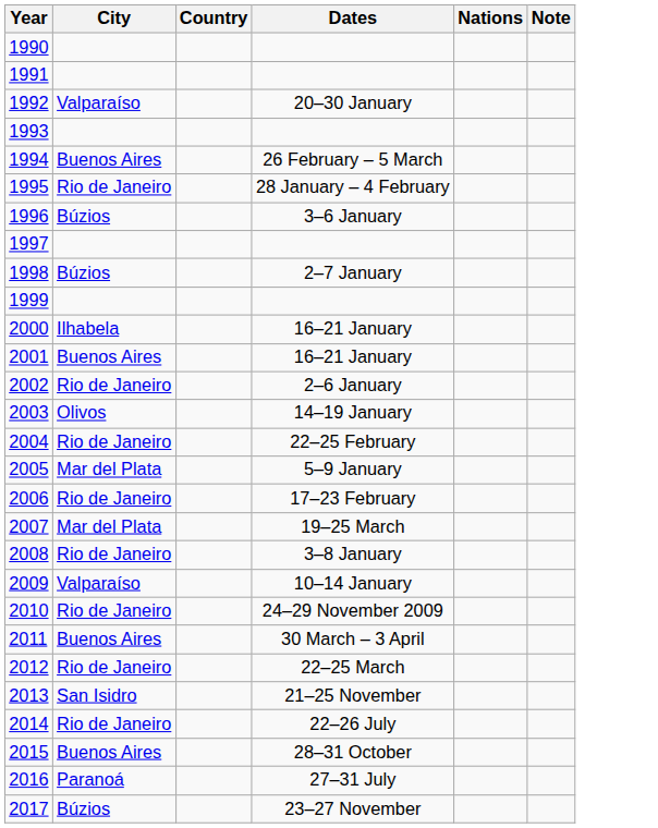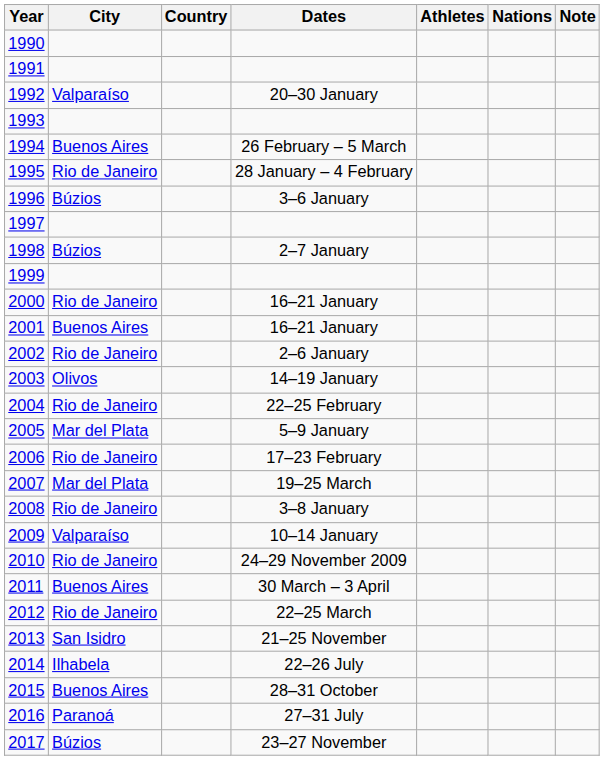 <table class="wikitable">
 <tr>
 <th>Year</th>
 <th>City</th>
 <th>Country</th>
 <th>Dates</th>
+<th>Athletes</th>
 <th>Nations</th>
 <th>Note</th>
 </tr>
 <tr>
 <td><a href='#'>1990</a></td>
 <td></td>
 <td></td>
+<td align=center></td>
 <td align=center></td>
 <td align=center></td>
 <td></td>
 </tr>
 <tr>
 <td><a href='#'>1991</a></td>
 <td></td>
 <td></td>
 <td align=center></td>
 <td align=center></td>
+<td align=center></td>
 <td></td>
 </tr>
 <tr>
 <td><a href='#'>1992</a></td>
 <td><a href='#'>Valparaíso</a></td>
 <td></td>
 <td align=center>20–30 January</td>
 <td align=center></td>
+<td align=center></td>
 <td></td>
 </tr>
 <tr>
 <td><a href='#'>1993</a></td>
 <td></td>
 <td></td>
+<td align=center></td>
 <td align=center></td>
 <td align=center></td>
 <td></td>
 </tr>
 <tr>
 <td><a href='#'>1994</a></td>
 <td><a href='#'>Buenos Aires</a></td>
 <td></td>
 <td align=center>26 February – 5 March</td>
 <td align=center></td>
+<td align=center></td>
 <td></td>
 </tr>
 <tr>
 <td><a href='#'>1995</a></td>
 <td><a href='#'>Rio de Janeiro</a></td>
 <td></td>
 <td align=center>28 January – 4 February</td>
+<td align=center></td>
 <td align=center></td>
 <td></td>
 </tr>
 <tr>
 <td><a href='#'>1996</a></td>
 <td><a href='#'>Búzios</a></td>
 <td></td>
 <td align=center>3–6 January</td>
 <td align=center></td>
+<td align=center></td>
 <td></td>
 </tr>
 <tr>
 <td><a href='#'>1997</a></td>
 <td></td>
 <td></td>
+<td align=center></td>
 <td align=center></td>
 <td align=center></td>
 <td></td>
 </tr>
 <tr>
 <td><a href='#'>1998</a></td>
 <td><a href='#'>Búzios</a></td>
 <td></td>
 <td align=center>2–7 January</td>
 <td align=center></td>
+<td align=center></td>
 <td></td>
 </tr>
 <tr>
 <td><a href='#'>1999</a></td>
 <td></td>
 <td></td>
 <td align=center></td>
 <td align=center></td>
+<td align=center></td>
 <td></td>
 </tr>
 <tr>
 <td><a href='#'>2000</a></td>
-<td><a href='#'>Ilhabela</a></td>
+<td><a href='#'>Rio de Janeiro</a></td>
 <td></td>
 <td align=center>16–21 January</td>
+<td align=center></td>
 <td align=center></td>
 <td></td>
 </tr>
 <tr>
 <td><a href='#'>2001</a></td>
 <td><a href='#'>Buenos Aires</a></td>
 <td></td>
 <td align=center>16–21 January</td>
 <td align=center></td>
+<td align=center></td>
 <td></td>
 </tr>
 <tr>
 <td><a href='#'>2002</a></td>
 <td><a href='#'>Rio de Janeiro</a></td>
 <td></td>
 <td align=center>2–6 January</td>
+<td align=center></td>
 <td align=center></td>
 <td></td>
 </tr>
 <tr>
 <td><a href='#'>2003</a></td>
 <td><a href='#'>Olivos</a></td>
 <td></td>
 <td align=center>14–19 January</td>
 <td align=center></td>
+<td align=center></td>
 <td></td>
 </tr>
 <tr>
 <td><a href='#'>2004</a></td>
 <td><a href='#'>Rio de Janeiro</a></td>
 <td></td>
 <td align=center>22–25 February</td>
+<td align=center></td>
 <td align=center></td>
 <td></td>
 </tr>
 <tr>
 <td><a href='#'>2005</a></td>
 <td><a href='#'>Mar del Plata</a></td>
 <td></td>
 <td align=center>5–9 January</td>
 <td align=center></td>
+<td align=center></td>
 <td></td>
 </tr>
 <tr>
 <td><a href='#'>2006</a></td>
 <td><a href='#'>Rio de Janeiro</a></td>
 <td></td>
 <td align=center>17–23 February</td>
+<td align=center></td>
 <td align=center></td>
 <td></td>
 </tr>
 <tr>
 <td><a href='#'>2007</a></td>
 <td><a href='#'>Mar del Plata</a></td>
 <td></td>
 <td align=center>19–25 March</td>
 <td align=center></td>
+<td align=center></td>
 <td></td>
 </tr>
 <tr>
 <td><a href='#'>2008</a></td>
 <td><a href='#'>Rio de Janeiro</a></td>
 <td></td>
 <td align=center>3–8 January</td>
+<td align=center></td>
 <td align=center></td>
 <td></td>
 </tr>
 <tr>
 <td><a href='#'>2009</a></td>
 <td><a href='#'>Valparaíso</a></td>
 <td></td>
 <td align=center>10–14 January</td>
 <td align=center></td>
+<td align=center></td>
 <td></td>
 </tr>
 <tr>
 <td><a href='#'>2010</a></td>
 <td><a href='#'>Rio de Janeiro</a></td>
 <td></td>
 <td align=center>24–29 November 2009</td>
+<td align=center></td>
 <td align=center></td>
 <td></td>
 </tr>
 <tr>
 <td><a href='#'>2011</a></td>
 <td><a href='#'>Buenos Aires</a></td>
 <td></td>
 <td align=center>30 March – 3 April</td>
 <td align=center></td>
+<td align=center></td>
 <td></td>
 </tr>
 <tr>
 <td><a href='#'>2012</a></td>
 <td><a href='#'>Rio de Janeiro</a></td>
 <td></td>
 <td align=center>22–25 March</td>
+<td align=center></td>
 <td align=center></td>
 <td></td>
 </tr>
 <tr>
 <td><a href='#'>2013</a></td>
 <td><a href='#'>San Isidro</a></td>
 <td></td>
 <td align=center>21–25 November</td>
 <td align=center></td>
+<td align=center></td>
 <td></td>
 </tr>
 <tr>
 <td><a href='#'>2014</a></td>
-<td><a href='#'>Rio de Janeiro</a></td>
+<td><a href='#'>Ilhabela</a></td>
 <td></td>
 <td align=center>22–26 July</td>
+<td align=center></td>
 <td align=center></td>
 <td></td>
 </tr>
 <tr>
 <td><a href='#'>2015</a></td>
 <td><a href='#'>Buenos Aires</a></td>
 <td></td>
 <td align=center>28–31 October</td>
 <td align=center></td>
+<td align=center></td>
 <td></td>
 </tr>
 <tr>
 <td><a href='#'>2016</a></td>
 <td><a href='#'>Paranoá</a></td>
 <td></td>
 <td align=center>27–31 July</td>
+<td align=center></td>
 <td align=center></td>
 <td></td>
 </tr>
 <tr>
 <td><a href='#'>2017</a></td>
 <td><a href='#'>Búzios</a></td>
 <td></td>
 <td align=center>23–27 November</td>
 <td align=center></td>
+<td align=center></td>
 <td></td>
 </tr>
 </table>
